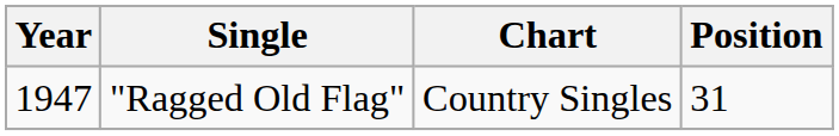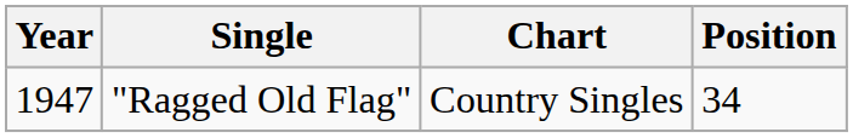 <table class="wikitable">
 <tr>
 <th align="left">Year</th>
 <th align="left">Single</th>
 <th align="left">Chart</th>
 <th align="left">Position</th>
 </tr>
 <tr>
 <td align="left">1947</td>
 <td align="left">"Ragged Old Flag"</td>
 <td align="left">Country Singles</td>
-<td align="left">31</td>
+<td align="left">34</td>
 </tr>
 <tr>
 </tr>
 </table>
